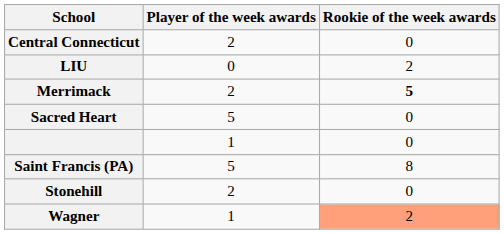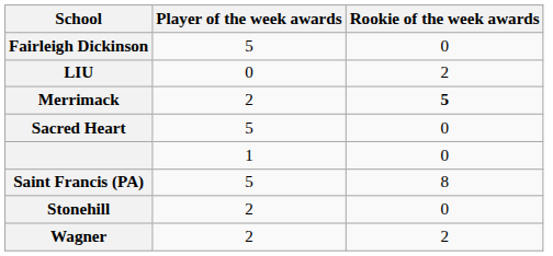 <table class="wikitable sortable" style="text-align: center;font-size:90%;">
 <tr>
 <th>School</th>
 <th>Player of the week awards</th>
 <th>Rookie of the week awards</th>
 </tr>
 <tr>
-<th style=>Central Connecticut</th>
-<td>2</td>
+<th style=>Fairleigh Dickinson</th>
+<td>5</td>
 <td>0</td>
 </tr>
 <tr>
 <th style=>LIU</th>
 <td>0</td>
 <td>2</td>
 </tr>
 <tr>
 <th style=>Merrimack</th>
 <td>2</td>
 <td><strong>5</strong></td>
 </tr>
 <tr>
 <th style=>Sacred Heart</th>
 <td>5</td>
 <td>0</td>
 </tr>
 <tr>
 <th style=></th>
 <td>1</td>
 <td>0</td>
 </tr>
 <tr>
 <th style=>Saint Francis (PA)</th>
 <td>5</td>
 <td>8</td>
 </tr>
 <tr>
 <th style=>Stonehill</th>
 <td>2</td>
 <td>0</td>
 </tr>
 <tr>
 <th style=>Wagner</th>
-<td>1</td>
-<td style="background: lightsalmon;">2</td>
+<td>2</td>
+<td>2</td>
 </tr>
 </table>
